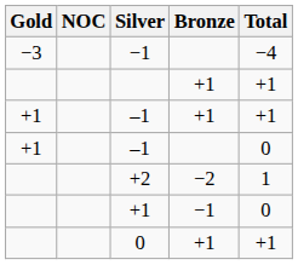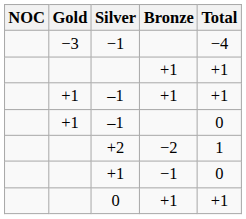 <table class="wikitable sortable" style="text-align:center">
 <tr>
+<th>NOC</th>
 <th>Gold</th>
-<th>NOC</th>
 <th>Silver</th>
 <th>Bronze</th>
 <th>Total</th>
 </tr>
 <tr>
+<td align=left></td>
 <td>−3</td>
-<td align=left></td>
 <td>−1</td>
 <td></td>
 <td>−4</td>
 </tr>
 <tr>
+<td align=left></td>
 <td></td>
-<td align=left></td>
 <td></td>
 <td>+1</td>
 <td>+1</td>
 </tr>
 <tr>
+<td align=left></td>
 <td>+1</td>
-<td align=left></td>
 <td>–1</td>
 <td>+1</td>
 <td>+1</td>
 </tr>
 <tr>
+<td align=left></td>
 <td>+1</td>
-<td align=left></td>
 <td>–1</td>
 <td></td>
 <td>0</td>
 </tr>
 <tr>
+<td align=left></td>
 <td></td>
-<td align=left></td>
 <td>+2</td>
 <td>−2</td>
 <td>1</td>
 </tr>
 <tr>
+<td align=left></td>
 <td></td>
-<td align=left></td>
 <td>+1</td>
 <td>−1</td>
 <td>0</td>
 </tr>
 <tr>
+<td align=left></td>
 <td></td>
-<td align=left></td>
 <td>0</td>
 <td>+1</td>
 <td>+1</td>
 </tr>
 </table>
